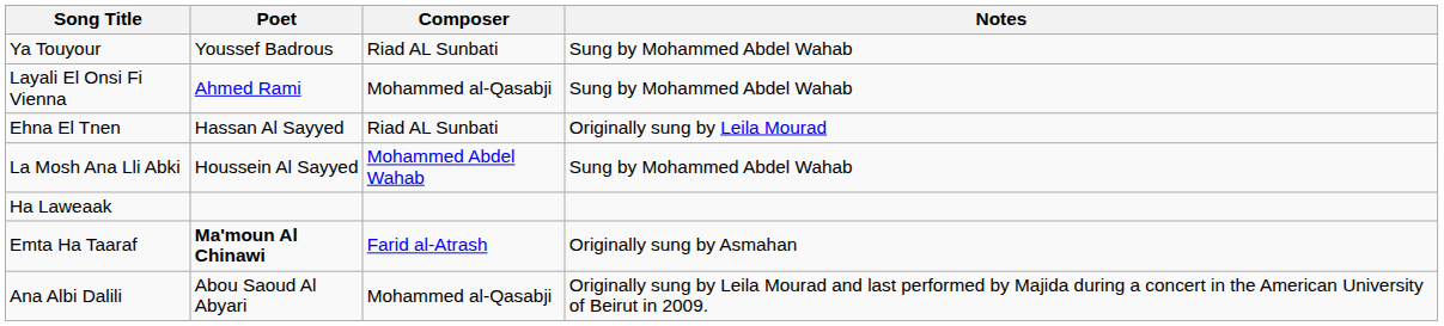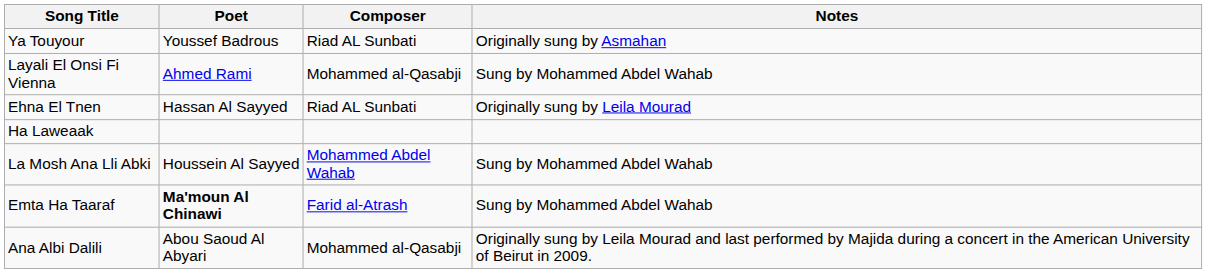 <table class="wikitable">
 <tr>
 <th>Song Title</th>
 <th>Poet</th>
 <th>Composer</th>
 <th>Notes</th>
 </tr>
 <tr>
 <td>Ya Touyour</td>
 <td>Youssef Badrous</td>
 <td>Riad AL Sunbati</td>
-<td>Sung by Mohammed Abdel Wahab</td>
+<td>Originally sung by <a href='#'>Asmahan</a></td>
 </tr>
 <tr>
 <td>Layali El Onsi Fi Vienna</td>
 <td><a href='#'>Ahmed Rami</a></td>
 <td>Mohammed al-Qasabji</td>
 <td>Sung by Mohammed Abdel Wahab</td>
 </tr>
 <tr>
 <td>Ehna El Tnen</td>
 <td>Hassan Al Sayyed</td>
 <td>Riad AL Sunbati</td>
 <td>Originally sung by <a href='#'>Leila Mourad</a></td>
 </tr>
 <tr>
+<td>Ha Laweaak</td>
+<td></td>
+<td></td>
+<td></td>
+</tr>
+<tr>
 <td>La Mosh Ana Lli Abki</td>
 <td>Houssein Al Sayyed</td>
 <td><a href='#'>Mohammed Abdel Wahab</a></td>
 <td>Sung by Mohammed Abdel Wahab</td>
 </tr>
 <tr>
-<td>Ha Laweaak</td>
-<td></td>
-<td></td>
-<td></td>
-</tr>
-<tr>
 <td>Emta Ha Taaraf</td>
 <td><strong>Ma'moun Al Chinawi</strong></td>
 <td><a href='#'>Farid al-Atrash</a></td>
-<td>Originally sung by Asmahan</td>
+<td>Sung by Mohammed Abdel Wahab</td>
 </tr>
 <tr>
 <td>Ana Albi Dalili</td>
 <td>Abou Saoud Al Abyari</td>
 <td>Mohammed al-Qasabji</td>
 <td>Originally sung by Leila Mourad and last performed by Majida during a concert in the American University of Beirut in 2009.</td>
 </tr>
 </table>
